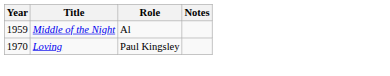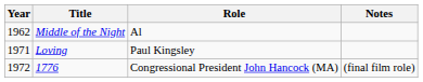 <table class="wikitable">
 <tr>
 <th>Year</th>
 <th>Title</th>
 <th>Role</th>
 <th>Notes</th>
 </tr>
 <tr>
-<td>1959</td>
+<td>1962</td>
 <td><em><a href='#'>Middle of the Night</a></em></td>
 <td>Al</td>
 <td></td>
 </tr>
 <tr>
-<td>1970</td>
+<td>1971</td>
 <td><em><a href='#'>Loving</a></em></td>
 <td>Paul Kingsley</td>
 <td></td>
 </tr>
+<tr>
+<td>1972</td>
+<td><em><a href='#'>1776</a></em></td>
+<td>Congressional President <a href='#'>John Hancock</a> (MA)</td>
+<td>(final film role)</td>
+</tr>
 </table>
